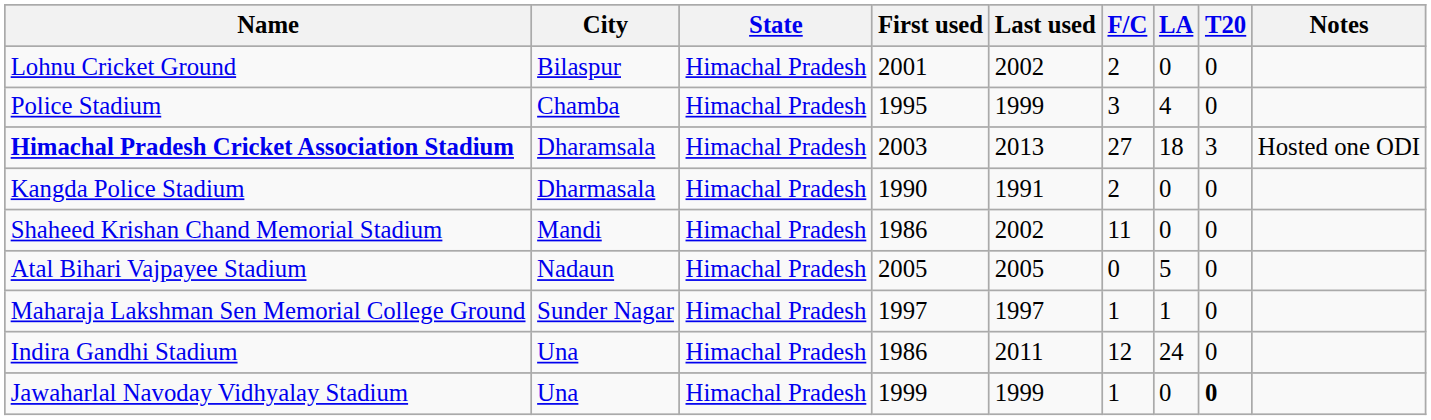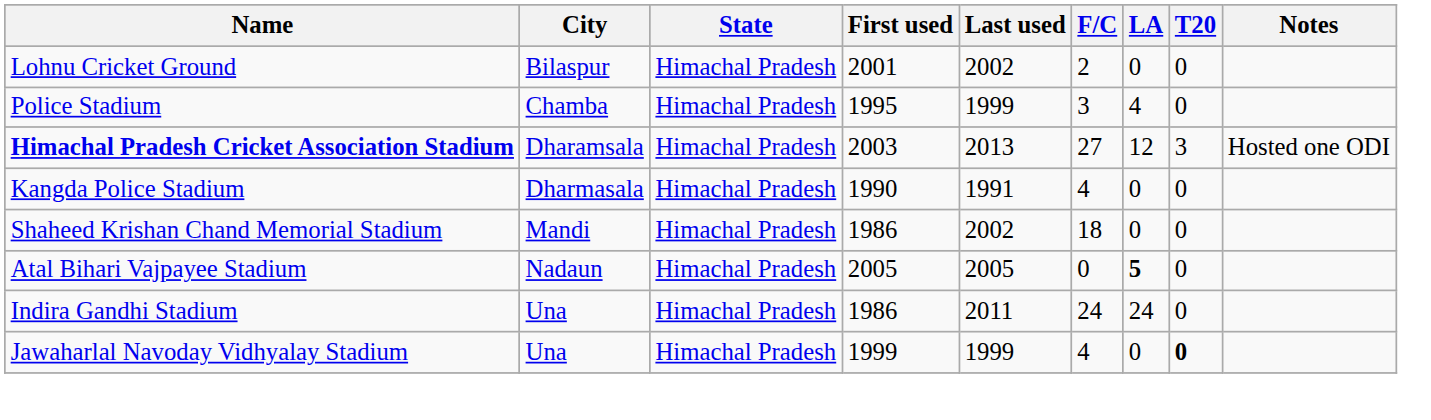 <table class="wikitable sortable collapsible static-row-numbers" style="font-size: 90%">
 <tr>
 <th>Name</th>
 <th>City</th>
 <th><a href='#'>State</a></th>
 <th>First used</th>
 <th>Last used</th>
 <th><a href='#'>F/C</a></th>
 <th><a href='#'>LA</a></th>
 <th><a href='#'>T20</a></th>
 <th>Notes</th>
 </tr>
 <tr>
 <td><a href='#'>Lohnu Cricket Ground</a></td>
 <td><a href='#'>Bilaspur</a></td>
 <td><a href='#'>Himachal Pradesh</a></td>
 <td>2001</td>
 <td>2002</td>
 <td>2</td>
 <td>0</td>
 <td>0</td>
 <td></td>
 </tr>
 <tr>
 <td><a href='#'>Police Stadium</a></td>
 <td><a href='#'>Chamba</a></td>
 <td><a href='#'>Himachal Pradesh</a></td>
 <td>1995</td>
 <td>1999</td>
 <td>3</td>
 <td>4</td>
 <td>0</td>
 <td></td>
 </tr>
 <tr>
 <td><strong> <a href='#'>Himachal Pradesh Cricket Association Stadium</a> </strong></td>
 <td><a href='#'>Dharamsala</a></td>
 <td><a href='#'>Himachal Pradesh</a></td>
 <td>2003</td>
 <td>2013</td>
 <td>27</td>
-<td>18</td>
+<td>12</td>
 <td>3</td>
 <td>Hosted one ODI</td>
 </tr>
 <tr>
 <td><a href='#'>Kangda Police Stadium</a></td>
 <td><a href='#'>Dharmasala</a></td>
 <td><a href='#'>Himachal Pradesh</a></td>
 <td>1990</td>
 <td>1991</td>
-<td>2</td>
+<td>4</td>
 <td>0</td>
 <td>0</td>
 <td></td>
 </tr>
 <tr>
 <td><a href='#'>Shaheed Krishan Chand Memorial Stadium</a></td>
 <td><a href='#'>Mandi</a></td>
 <td><a href='#'>Himachal Pradesh</a></td>
 <td>1986</td>
 <td>2002</td>
-<td>11</td>
+<td>18</td>
 <td>0</td>
 <td>0</td>
 <td></td>
 </tr>
 <tr>
 <td><a href='#'>Atal Bihari Vajpayee Stadium</a></td>
 <td><a href='#'>Nadaun</a></td>
 <td><a href='#'>Himachal Pradesh</a></td>
 <td>2005</td>
 <td>2005</td>
 <td>0</td>
-<td>5</td>
-<td>0</td>
-<td></td>
-</tr>
-<tr>
-<td><a href='#'>Maharaja Lakshman Sen Memorial College Ground</a></td>
-<td><a href='#'>Sunder Nagar</a></td>
-<td><a href='#'>Himachal Pradesh</a></td>
-<td>1997</td>
-<td>1997</td>
-<td>1</td>
-<td>1</td>
+<td><strong>5</strong></td>
 <td>0</td>
 <td></td>
 </tr>
 <tr>
 <td><a href='#'>Indira Gandhi Stadium</a></td>
 <td><a href='#'>Una</a></td>
 <td><a href='#'>Himachal Pradesh</a></td>
 <td>1986</td>
 <td>2011</td>
-<td>12</td>
+<td>24</td>
 <td>24</td>
 <td>0</td>
 <td></td>
 </tr>
 <tr>
 <td><a href='#'>Jawaharlal Navoday Vidhyalay Stadium</a></td>
 <td><a href='#'>Una</a></td>
 <td><a href='#'>Himachal Pradesh</a></td>
 <td>1999</td>
 <td>1999</td>
-<td>1</td>
+<td>4</td>
 <td>0</td>
 <td><strong>0</strong></td>
 <td></td>
 </tr>
 </table>
